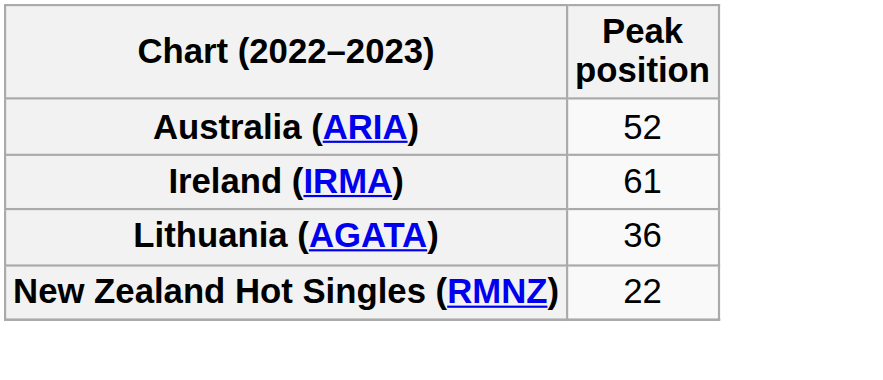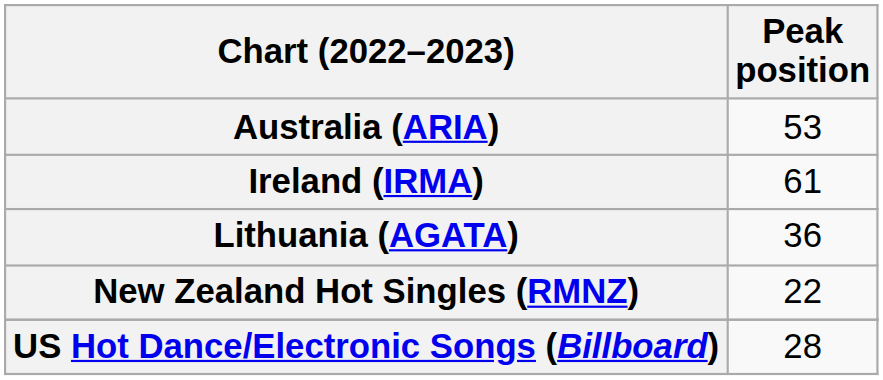 <table class="wikitable sortable plainrowheaders" style="text-align:center">
 <tr>
 <th scope="col">Chart (2022–2023)</th>
 <th scope="col">Peak<br>position</th>
 </tr>
 <tr>
 <th scope="row">Australia (<a href='#'>ARIA</a>)</th>
-<td>52</td>
+<td>53</td>
 </tr>
 <tr>
 <th scope="row">Ireland (<a href='#'>IRMA</a>)</th>
 <td>61</td>
 </tr>
 <tr>
 <th scope="row">Lithuania (<a href='#'>AGATA</a>)</th>
 <td>36</td>
 </tr>
 <tr>
 <th scope="row">New Zealand Hot Singles (<a href='#'>RMNZ</a>)</th>
 <td>22</td>
 </tr>
 <tr>
 </tr>
 <tr>
 </tr>
+<tr>
+<th scope="row">US <a href='#'>Hot Dance/Electronic Songs</a> (<em><a href='#'>Billboard</a></em>)</th>
+<td>28</td>
+</tr>
 </table>
